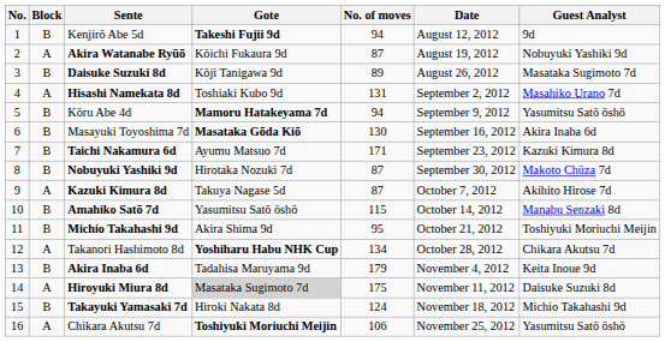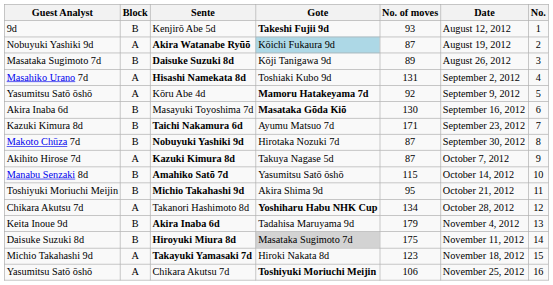 <table class="wikitable">
 <tr>
-<th width="20">No.</th>
+<th>Guest Analyst</th>
 <th>Block</th>
 <th>Sente</th>
 <th>Gote</th>
 <th>No. of moves</th>
 <th width="130">Date</th>
-<th>Guest Analyst</th>
+<th width="20">No.</th>
 </tr>
 <tr>
-<td align="center">1</td>
+<td> 9d</td>
 <td align="center">B</td>
 <td>Kenjirō Abe 5d</td>
 <td><strong>Takeshi Fujii 9d</strong></td>
-<td align="center">94</td>
+<td align="center">93</td>
 <td>August 12, 2012</td>
-<td> 9d</td>
+<td align="center">1</td>
 </tr>
 <tr>
-<td align="center">2</td>
+<td>Nobuyuki Yashiki 9d</td>
 <td align="center">A</td>
 <td><strong>Akira Watanabe Ryūō</strong></td>
-<td>Kōichi Fukaura 9d</td>
+<td style="background: lightblue;">Kōichi Fukaura 9d</td>
 <td align="center">87</td>
 <td>August 19, 2012</td>
-<td>Nobuyuki Yashiki 9d</td>
+<td align="center">2</td>
 </tr>
 <tr>
-<td align="center">3</td>
+<td>Masataka Sugimoto 7d</td>
 <td align="center">B</td>
 <td><strong>Daisuke Suzuki 8d</strong></td>
 <td>Kōji Tanigawa 9d</td>
 <td align="center">89</td>
 <td>August 26, 2012</td>
-<td>Masataka Sugimoto 7d</td>
+<td align="center">3</td>
 </tr>
 <tr>
-<td align="center">4</td>
+<td><a href='#'>Masahiko Urano</a> 7d</td>
 <td align="center">A</td>
 <td><strong>Hisashi Namekata 8d</strong></td>
 <td>Toshiaki Kubo 9d</td>
 <td align="center">131</td>
 <td>September 2, 2012</td>
-<td><a href='#'>Masahiko Urano</a> 7d</td>
+<td align="center">4</td>
 </tr>
 <tr>
-<td align="center">5</td>
-<td align="center">B</td>
+<td>Yasumitsu Satō ōshō</td>
+<td align="center">A</td>
 <td>Kōru Abe 4d</td>
 <td><strong>Mamoru Hatakeyama 7d</strong></td>
-<td align="center">94</td>
+<td align="center">92</td>
 <td>September 9, 2012</td>
-<td>Yasumitsu Satō ōshō</td>
+<td align="center">5</td>
 </tr>
 <tr>
-<td align="center">6</td>
+<td>Akira Inaba 6d</td>
 <td align="center">B</td>
 <td>Masayuki Toyoshima 7d</td>
 <td><strong>Masataka Gōda Kiō</strong></td>
 <td align="center">130</td>
 <td>September 16, 2012</td>
-<td>Akira Inaba 6d</td>
+<td align="center">6</td>
 </tr>
 <tr>
-<td align="center">7</td>
+<td>Kazuki Kimura 8d</td>
 <td align="center">B</td>
 <td><strong>Taichi Nakamura 6d</strong></td>
 <td>Ayumu Matsuo 7d</td>
 <td align="center">171</td>
 <td>September 23, 2012</td>
-<td>Kazuki Kimura 8d</td>
+<td align="center">7</td>
 </tr>
 <tr>
-<td align="center">8</td>
+<td><a href='#'>Makoto Chūza</a> 7d</td>
 <td align="center">B</td>
 <td><strong>Nobuyuki Yashiki 9d</strong></td>
 <td>Hirotaka Nozuki 7d</td>
 <td align="center">87</td>
 <td>September 30, 2012</td>
-<td><a href='#'>Makoto Chūza</a> 7d</td>
+<td align="center">8</td>
 </tr>
 <tr>
-<td align="center">9</td>
+<td>Akihito Hirose 7d</td>
 <td align="center">A</td>
 <td><strong>Kazuki Kimura 8d</strong></td>
 <td>Takuya Nagase 5d</td>
 <td align="center">87</td>
 <td>October 7, 2012</td>
-<td>Akihito Hirose 7d</td>
+<td align="center">9</td>
 </tr>
 <tr>
-<td align="center">10</td>
+<td><a href='#'>Manabu Senzaki</a> 8d</td>
 <td align="center">B</td>
 <td><strong>Amahiko Satō 7d</strong></td>
 <td>Yasumitsu Satō ōshō</td>
 <td align="center">115</td>
 <td>October 14, 2012</td>
-<td><a href='#'>Manabu Senzaki</a> 8d</td>
+<td align="center">10</td>
 </tr>
 <tr>
-<td align="center">11</td>
+<td>Toshiyuki Moriuchi Meijin</td>
 <td align="center">B</td>
 <td><strong>Michio Takahashi 9d</strong></td>
 <td>Akira Shima 9d</td>
 <td align="center">95</td>
 <td>October 21, 2012</td>
-<td>Toshiyuki Moriuchi Meijin</td>
+<td align="center">11</td>
 </tr>
 <tr>
-<td align="center">12</td>
+<td>Chikara Akutsu 7d</td>
 <td align="center">A</td>
 <td>Takanori Hashimoto 8d</td>
 <td><strong>Yoshiharu Habu NHK Cup</strong></td>
 <td align="center">134</td>
 <td>October 28, 2012</td>
-<td>Chikara Akutsu 7d</td>
+<td align="center">12</td>
 </tr>
 <tr>
-<td align="center">13</td>
+<td>Keita Inoue 9d</td>
 <td align="center">B</td>
 <td><strong>Akira Inaba 6d</strong></td>
 <td>Tadahisa Maruyama 9d</td>
 <td align="center">179</td>
 <td>November 4, 2012</td>
-<td>Keita Inoue 9d</td>
+<td align="center">13</td>
 </tr>
 <tr>
-<td align="center">14</td>
-<td align="center">A</td>
+<td>Daisuke Suzuki 8d</td>
+<td align="center">B</td>
 <td><strong>Hiroyuki Miura 8d</strong></td>
 <td style="background: lightgrey;">Masataka Sugimoto 7d</td>
 <td align="center">175</td>
 <td>November 11, 2012</td>
-<td>Daisuke Suzuki 8d</td>
+<td align="center">14</td>
 </tr>
 <tr>
-<td align="center">15</td>
-<td align="center">B</td>
+<td>Michio Takahashi 9d</td>
+<td align="center">A</td>
 <td><strong>Takayuki Yamasaki 7d</strong></td>
 <td>Hiroki Nakata 8d</td>
-<td align="center">124</td>
+<td align="center">123</td>
 <td>November 18, 2012</td>
-<td>Michio Takahashi 9d</td>
+<td align="center">15</td>
 </tr>
 <tr>
-<td align="center">16</td>
+<td>Yasumitsu Satō ōshō</td>
 <td align="center">A</td>
 <td>Chikara Akutsu 7d</td>
 <td><strong>Toshiyuki Moriuchi Meijin</strong></td>
 <td align="center">106</td>
 <td>November 25, 2012</td>
-<td>Yasumitsu Satō ōshō</td>
+<td align="center">16</td>
 </tr>
 </table>
